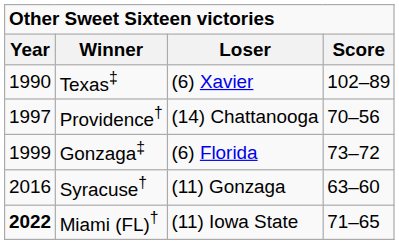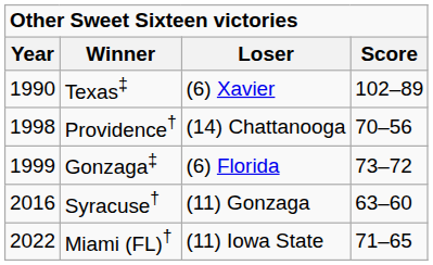 <table class="wikitable">
 <tr>
 <td colspan="4"><strong>Other Sweet Sixteen victories</strong></td>
 </tr>
 <tr>
 <th>Year</th>
 <th>Winner</th>
 <th>Loser</th>
 <th>Score</th>
 </tr>
 <tr>
 <td>1990</td>
 <td>Texas<sup>‡</sup></td>
 <td>(6) <a href='#'>Xavier</a></td>
 <td>102–89</td>
 </tr>
 <tr>
-<td>1997</td>
+<td>1998</td>
 <td>Providence<sup>†</sup></td>
 <td>(14) Chattanooga</td>
 <td>70–56</td>
 </tr>
 <tr>
 <td>1999</td>
 <td>Gonzaga<sup>‡</sup></td>
 <td>(6) <a href='#'>Florida</a></td>
 <td>73–72</td>
 </tr>
 <tr>
 <td>2016</td>
 <td>Syracuse<sup>†</sup></td>
 <td>(11) Gonzaga</td>
 <td>63–60</td>
 </tr>
 <tr>
-<td><strong>2022</strong></td>
+<td>2022</td>
 <td>Miami (FL)<sup>†</sup></td>
 <td>(11) Iowa State</td>
 <td>71–65</td>
 </tr>
 </table>
